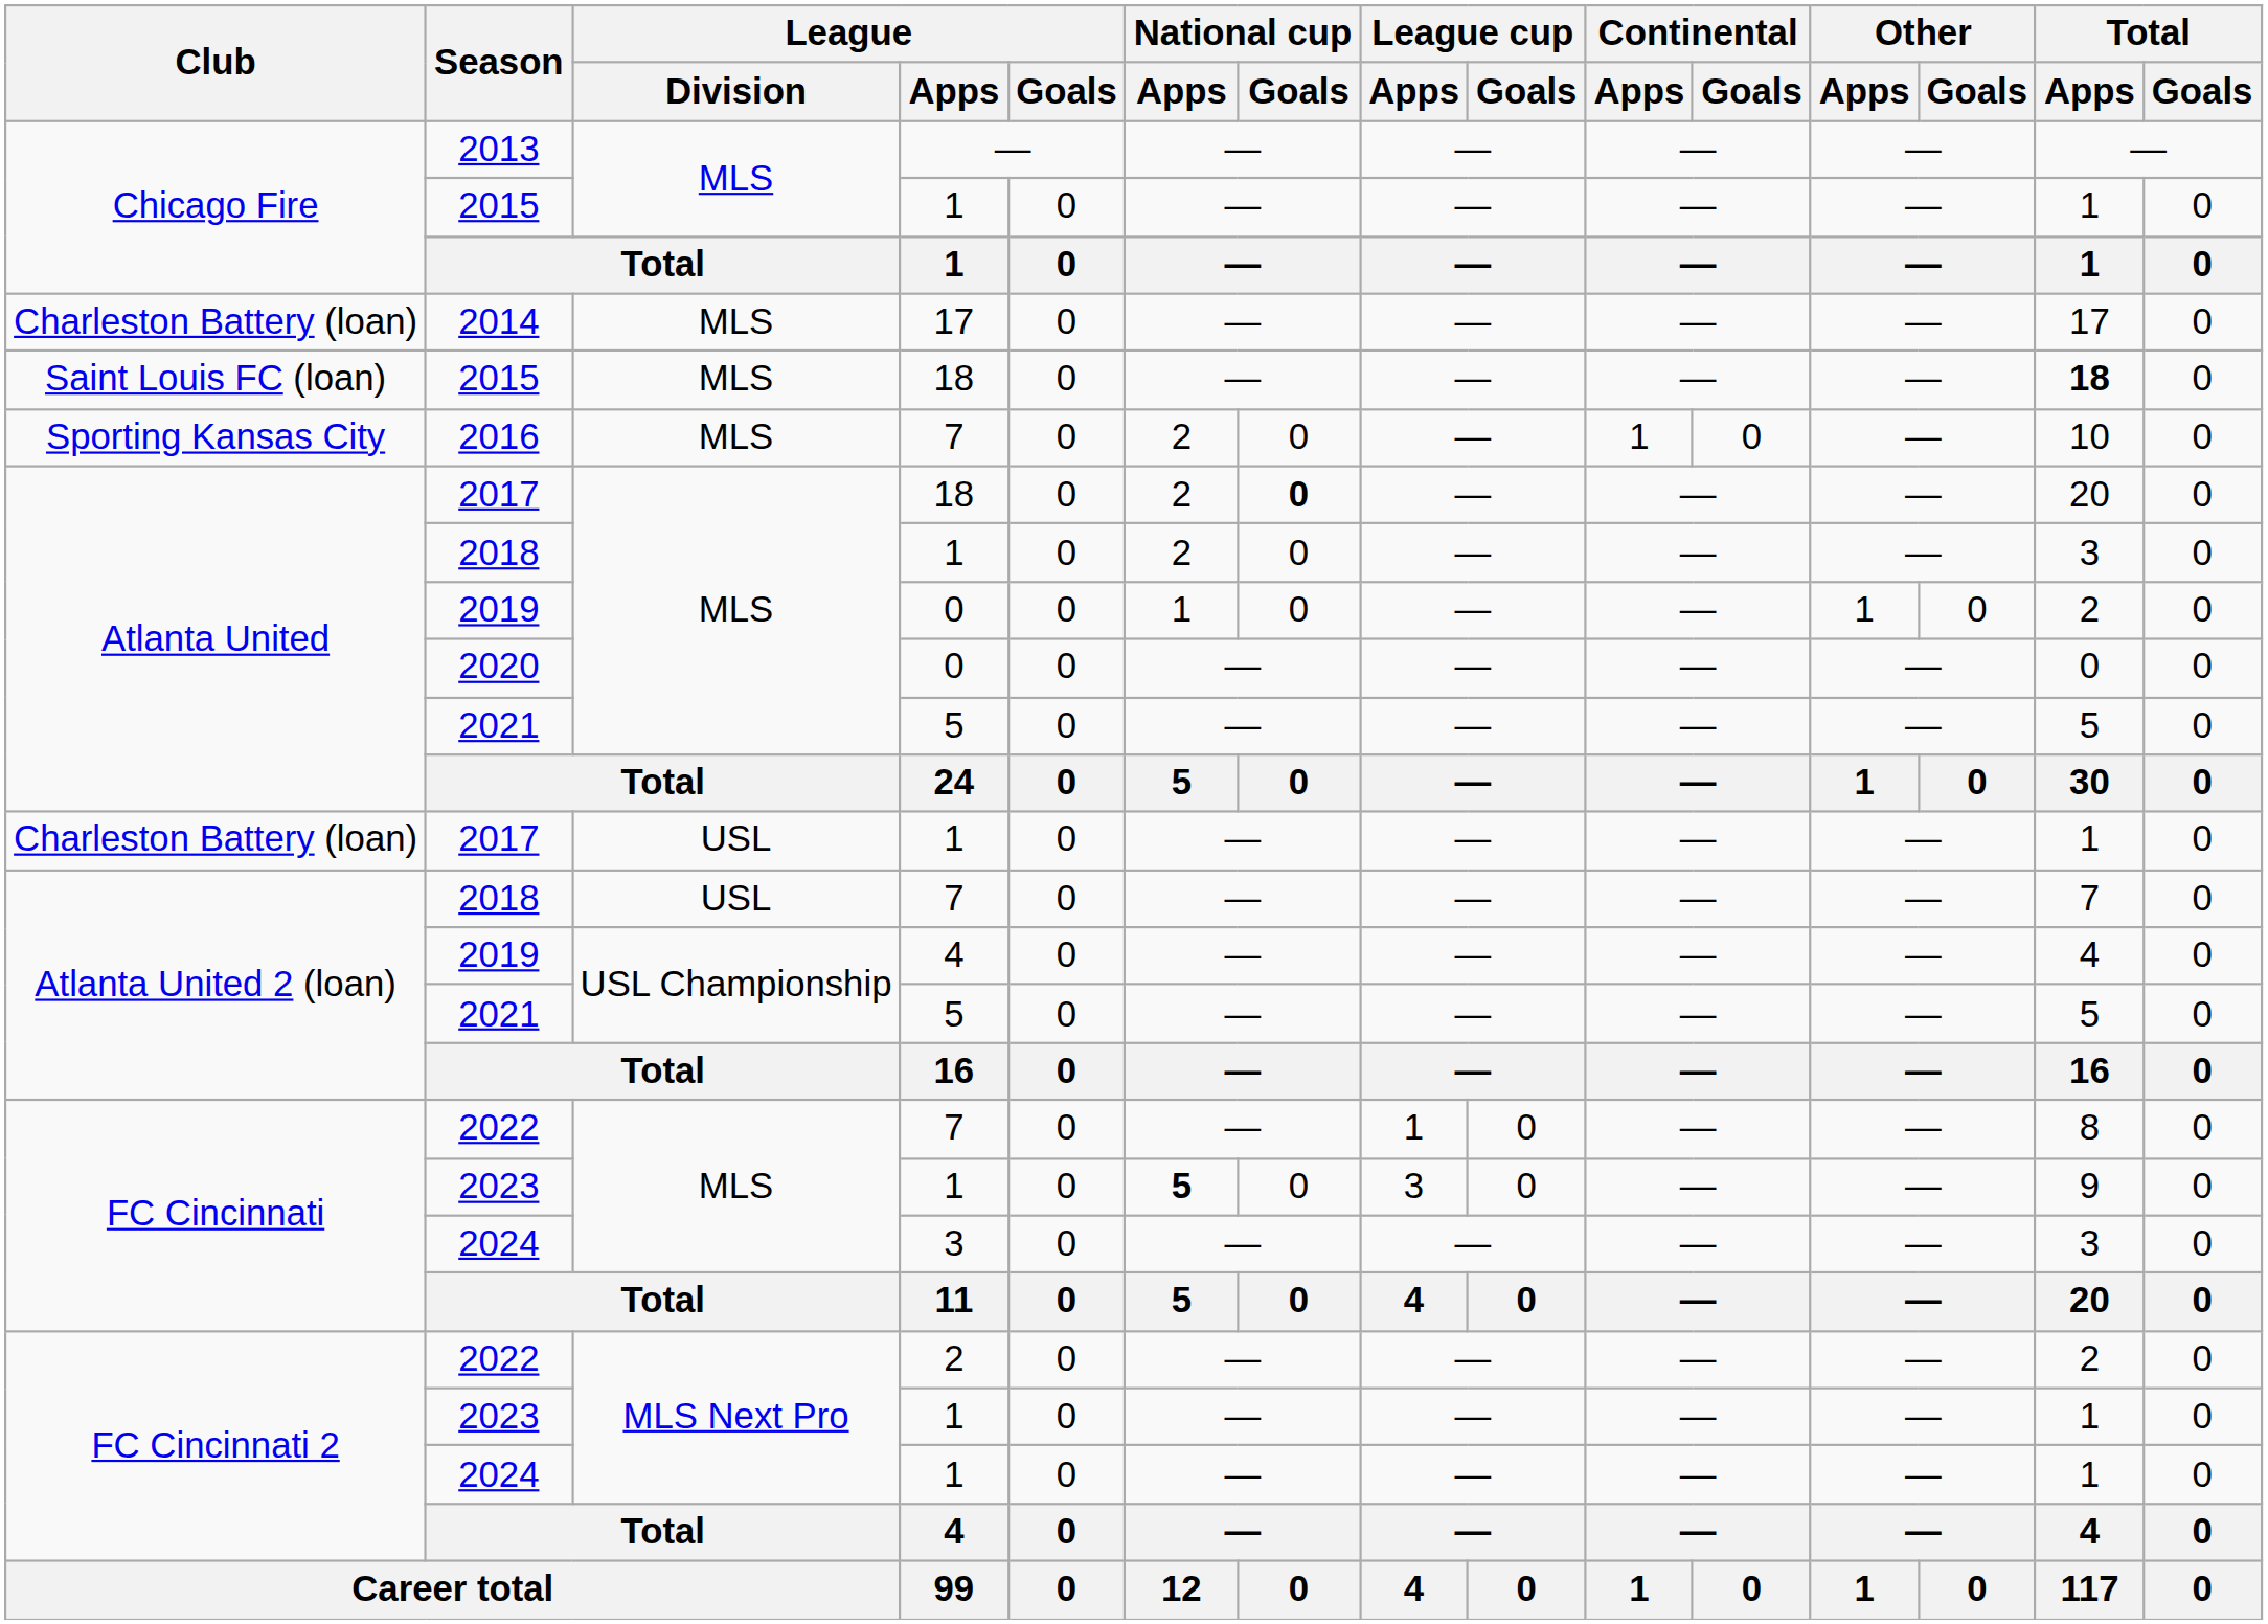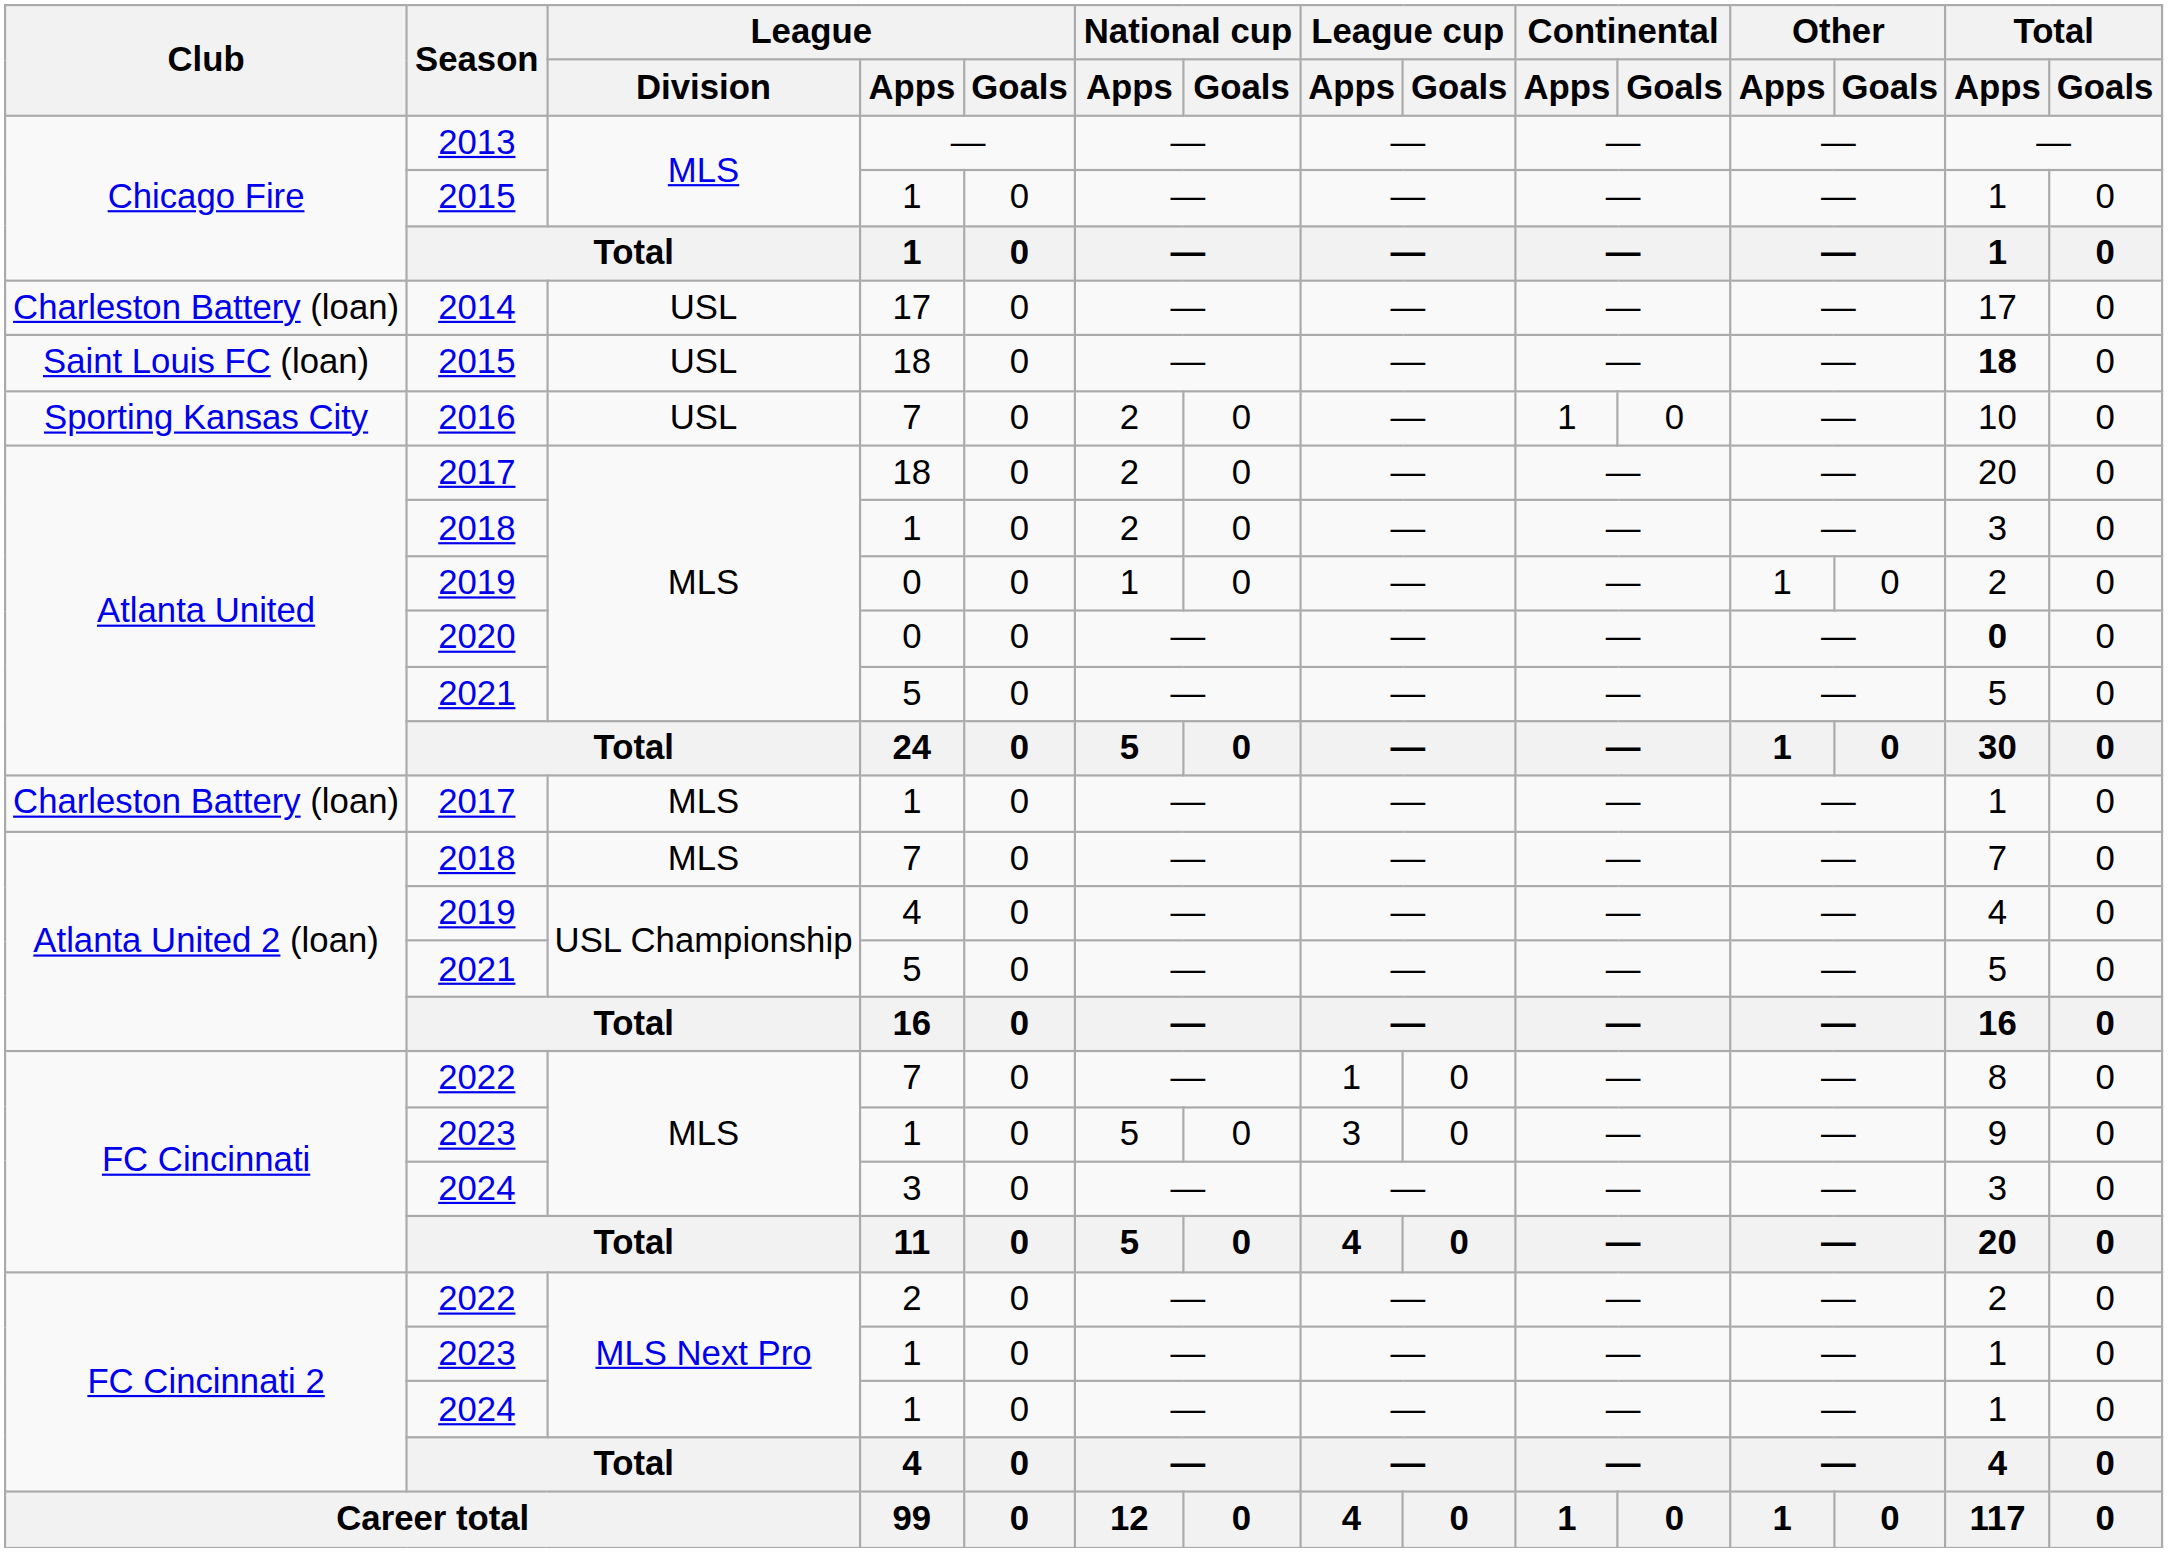 <table class=wikitable style=text-align:center>
 <tr>
 <th rowspan="2">Club</th>
 <th rowspan="2">Season</th>
 <th colspan="3">League</th>
 <th colspan="2">National cup</th>
 <th colspan="2">League cup</th>
 <th colspan="2">Continental</th>
 <th colspan="2">Other</th>
 <th colspan="2">Total</th>
 </tr>
 <tr>
 <th>Division</th>
 <th>Apps</th>
 <th>Goals</th>
 <th>Apps</th>
 <th>Goals</th>
 <th>Apps</th>
 <th>Goals</th>
 <th>Apps</th>
 <th>Goals</th>
 <th>Apps</th>
 <th>Goals</th>
 <th>Apps</th>
 <th>Goals</th>
 </tr>
 <tr>
 <td rowspan=3><a href='#'>Chicago Fire</a></td>
 <td><a href='#'>2013</a></td>
 <td rowspan=2><a href='#'>MLS</a></td>
 <td colspan="2">—</td>
 <td colspan="2">—</td>
 <td colspan="2">—</td>
 <td colspan="2">—</td>
 <td colspan="2">—</td>
 <td colspan="2">—</td>
 </tr>
 <tr>
 <td><a href='#'>2015</a></td>
 <td>1</td>
 <td>0</td>
 <td colspan="2">—</td>
 <td colspan="2">—</td>
 <td colspan="2">—</td>
 <td colspan="2">—</td>
 <td>1</td>
 <td>0</td>
 </tr>
 <tr>
 <th colspan="2">Total</th>
 <th>1</th>
 <th>0</th>
 <th colspan="2">—</th>
 <th colspan="2">—</th>
 <th colspan="2">—</th>
 <th colspan="2">—</th>
 <th>1</th>
 <th>0</th>
 </tr>
 <tr>
 <td><a href='#'>Charleston Battery</a> (loan)</td>
 <td><a href='#'>2014</a></td>
-<td>MLS</td>
+<td>USL</td>
 <td>17</td>
 <td>0</td>
 <td colspan="2">—</td>
 <td colspan="2">—</td>
 <td colspan="2">—</td>
 <td colspan="2">—</td>
 <td>17</td>
 <td>0</td>
 </tr>
 <tr>
 <td><a href='#'>Saint Louis FC</a> (loan)</td>
 <td><a href='#'>2015</a></td>
-<td>MLS</td>
+<td>USL</td>
 <td>18</td>
 <td>0</td>
 <td colspan="2">—</td>
 <td colspan="2">—</td>
 <td colspan="2">—</td>
 <td colspan="2">—</td>
 <td><strong>18</strong></td>
 <td>0</td>
 </tr>
 <tr>
 <td><a href='#'>Sporting Kansas City</a></td>
 <td><a href='#'>2016</a></td>
-<td>MLS</td>
+<td>USL</td>
 <td>7</td>
 <td>0</td>
 <td>2</td>
 <td>0</td>
 <td colspan="2">—</td>
 <td>1</td>
 <td>0</td>
 <td colspan="2">—</td>
 <td>10</td>
 <td>0</td>
 </tr>
 <tr>
 <td rowspan="6"><a href='#'>Atlanta United</a></td>
 <td><a href='#'>2017</a></td>
 <td rowspan="5">MLS</td>
 <td>18</td>
 <td>0</td>
 <td>2</td>
-<td><strong>0</strong></td>
+<td>0</td>
 <td colspan="2">—</td>
 <td colspan="2">—</td>
 <td colspan="2">—</td>
 <td>20</td>
 <td>0</td>
 </tr>
 <tr>
 <td><a href='#'>2018</a></td>
 <td>1</td>
 <td>0</td>
 <td>2</td>
 <td>0</td>
 <td colspan="2">—</td>
 <td colspan="2">—</td>
 <td colspan="2">—</td>
 <td>3</td>
 <td>0</td>
 </tr>
 <tr>
 <td><a href='#'>2019</a></td>
 <td>0</td>
 <td>0</td>
 <td>1</td>
 <td>0</td>
 <td colspan="2">—</td>
 <td colspan="2">—</td>
 <td>1</td>
 <td>0</td>
 <td>2</td>
 <td>0</td>
 </tr>
 <tr>
 <td><a href='#'>2020</a></td>
 <td>0</td>
 <td>0</td>
 <td colspan="2">—</td>
 <td colspan="2">—</td>
 <td colspan="2">—</td>
 <td colspan="2">—</td>
-<td>0</td>
+<td><strong>0</strong></td>
 <td>0</td>
 </tr>
 <tr>
 <td><a href='#'>2021</a></td>
 <td>5</td>
 <td>0</td>
 <td colspan="2">—</td>
 <td colspan="2">—</td>
 <td colspan="2">—</td>
 <td colspan="2">—</td>
 <td>5</td>
 <td>0</td>
 </tr>
 <tr>
 <th colspan="2">Total</th>
 <th>24</th>
 <th>0</th>
 <th>5</th>
 <th>0</th>
 <th colspan="2">—</th>
 <th colspan="2">—</th>
 <th>1</th>
 <th>0</th>
 <th>30</th>
 <th>0</th>
 </tr>
 <tr>
 <td><a href='#'>Charleston Battery</a> (loan)</td>
 <td><a href='#'>2017</a></td>
-<td>USL</td>
+<td>MLS</td>
 <td>1</td>
 <td>0</td>
 <td colspan="2">—</td>
 <td colspan="2">—</td>
 <td colspan="2">—</td>
 <td colspan="2">—</td>
 <td>1</td>
 <td>0</td>
 </tr>
 <tr>
 <td rowspan="4"><a href='#'>Atlanta United 2</a> (loan)</td>
 <td><a href='#'>2018</a></td>
-<td>USL</td>
+<td>MLS</td>
 <td>7</td>
 <td>0</td>
 <td colspan="2">—</td>
 <td colspan="2">—</td>
 <td colspan="2">—</td>
 <td colspan="2">—</td>
 <td>7</td>
 <td>0</td>
 </tr>
 <tr>
 <td><a href='#'>2019</a></td>
 <td rowspan="2">USL Championship</td>
 <td>4</td>
 <td>0</td>
 <td colspan="2">—</td>
 <td colspan="2">—</td>
 <td colspan="2">—</td>
 <td colspan="2">—</td>
 <td>4</td>
 <td>0</td>
 </tr>
 <tr>
 <td><a href='#'>2021</a></td>
 <td>5</td>
 <td>0</td>
 <td colspan="2">—</td>
 <td colspan="2">—</td>
 <td colspan="2">—</td>
 <td colspan="2">—</td>
 <td>5</td>
 <td>0</td>
 </tr>
 <tr>
 <th colspan="2">Total</th>
 <th>16</th>
 <th>0</th>
 <th colspan="2">—</th>
 <th colspan="2">—</th>
 <th colspan="2">—</th>
 <th colspan="2">—</th>
 <th>16</th>
 <th>0</th>
 </tr>
 <tr>
 <td rowspan="4"><a href='#'>FC Cincinnati</a></td>
 <td><a href='#'>2022</a></td>
 <td rowspan="3">MLS</td>
 <td>7</td>
 <td>0</td>
 <td colspan="2">—</td>
 <td>1</td>
 <td>0</td>
 <td colspan="2">—</td>
 <td colspan="2">—</td>
 <td>8</td>
 <td>0</td>
 </tr>
 <tr>
 <td><a href='#'>2023</a></td>
 <td>1</td>
 <td>0</td>
-<td><strong>5</strong></td>
+<td>5</td>
 <td>0</td>
 <td>3</td>
 <td>0</td>
 <td colspan="2">—</td>
 <td colspan="2">—</td>
 <td>9</td>
 <td>0</td>
 </tr>
 <tr>
 <td><a href='#'>2024</a></td>
 <td>3</td>
 <td>0</td>
 <td colspan="2">—</td>
 <td colspan="2">—</td>
 <td colspan="2">—</td>
 <td colspan="2">—</td>
 <td>3</td>
 <td>0</td>
 </tr>
 <tr>
 <th colspan="2">Total</th>
 <th>11</th>
 <th>0</th>
 <th>5</th>
 <th>0</th>
 <th>4</th>
 <th>0</th>
 <th colspan="2">—</th>
 <th colspan="2">—</th>
 <th>20</th>
 <th>0</th>
 </tr>
 <tr>
 <td rowspan="4"><a href='#'>FC Cincinnati 2</a></td>
 <td><a href='#'>2022</a></td>
 <td rowspan="3"><a href='#'>MLS Next Pro</a></td>
 <td>2</td>
 <td>0</td>
 <td colspan="2">—</td>
 <td colspan="2">—</td>
 <td colspan="2">—</td>
 <td colspan="2">—</td>
 <td>2</td>
 <td>0</td>
 </tr>
 <tr>
 <td><a href='#'>2023</a></td>
 <td>1</td>
 <td>0</td>
 <td colspan="2">—</td>
 <td colspan="2">—</td>
 <td colspan="2">—</td>
 <td colspan="2">—</td>
 <td>1</td>
 <td>0</td>
 </tr>
 <tr>
 <td><a href='#'>2024</a></td>
 <td>1</td>
 <td>0</td>
 <td colspan="2">—</td>
 <td colspan="2">—</td>
 <td colspan="2">—</td>
 <td colspan="2">—</td>
 <td>1</td>
 <td>0</td>
 </tr>
 <tr>
 <th colspan="2">Total</th>
 <th>4</th>
 <th>0</th>
 <th colspan="2">—</th>
 <th colspan="2">—</th>
 <th colspan="2">—</th>
 <th colspan="2">—</th>
 <th>4</th>
 <th>0</th>
 </tr>
 <tr>
 <th colspan=3>Career total</th>
 <th>99</th>
 <th>0</th>
 <th>12</th>
 <th>0</th>
 <th>4</th>
 <th>0</th>
 <th>1</th>
 <th>0</th>
 <th>1</th>
 <th>0</th>
 <th>117</th>
 <th>0</th>
 </tr>
 </table>
